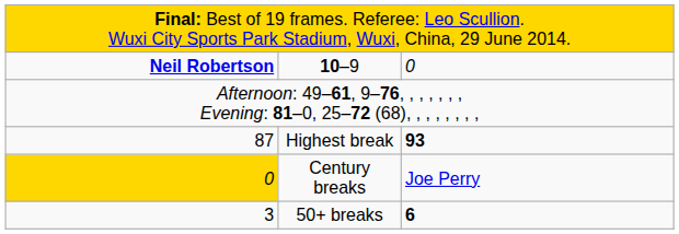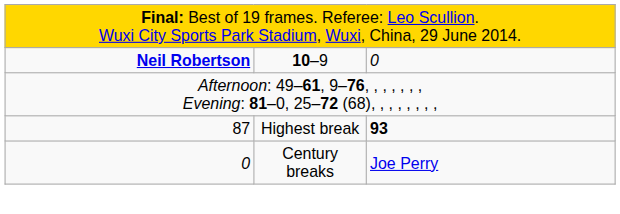 <table class="wikitable" style="font-size: 95%; margin: 1em auto 1em auto;">
 <tr>
 <td colspan="3" align="center" bgcolor="#ffd700"><strong>Final:</strong> Best of 19 frames. Referee: <a href='#'>Leo Scullion</a>.<br><a href='#'>Wuxi City Sports Park Stadium</a>, <a href='#'>Wuxi</a>, China, 29 June 2014.</td>
 </tr>
 <tr>
 <td width="230" align="right"><strong><a href='#'>Neil Robertson</a></strong><br></td>
 <td width="100" align="center"><strong>10</strong>–9</td>
 <td><em>0</em></td>
 </tr>
 <tr>
 <td colspan="3" align="center" style="font-size: 100%"><em>Afternoon</em>: 49–<strong>61</strong>, 9–<strong>76</strong>, , , , , , , <br><em>Evening</em>: <strong>81</strong>–0, 25–<strong>72</strong> (68), , , , , , , , </td>
 </tr>
 <tr>
 <td align="right">87</td>
 <td align="center">Highest break</td>
 <td><strong>93</strong></td>
 </tr>
 <tr>
-<td align="right" style="background: gold;"><em>0</em></td>
+<td align="right"><em>0</em></td>
 <td align="center">Century breaks</td>
 <td width="230"><a href='#'>Joe Perry</a><br></td>
 </tr>
-<tr>
-<td align="right">3</td>
-<td align="center">50+ breaks</td>
-<td><strong>6</strong></td>
-</tr>
 </table>
